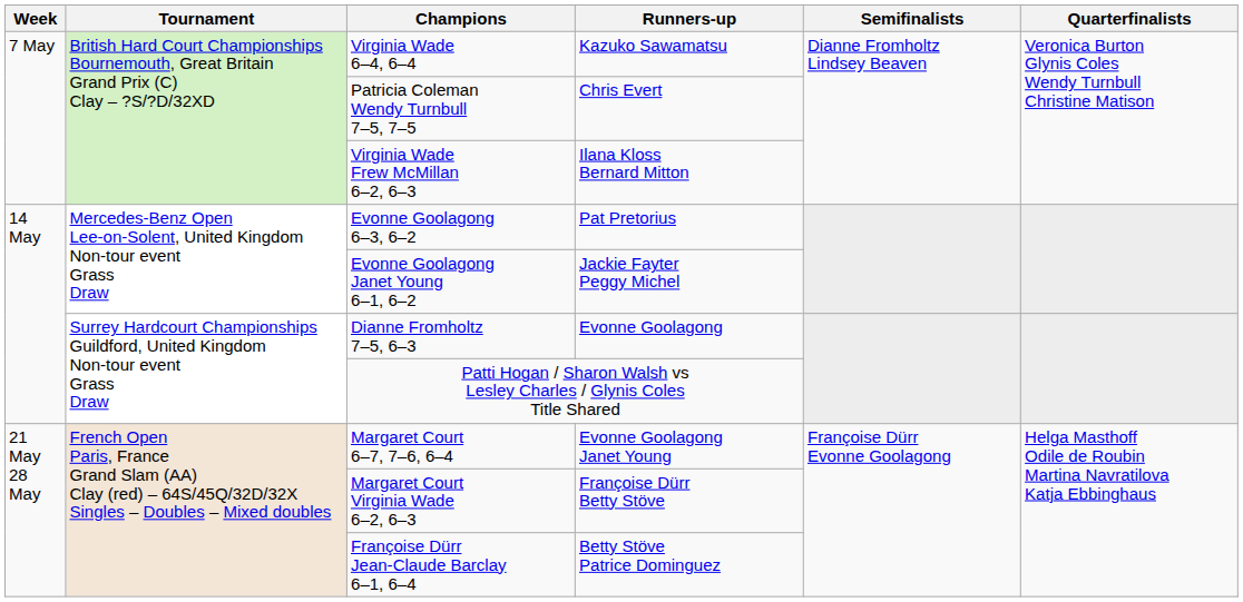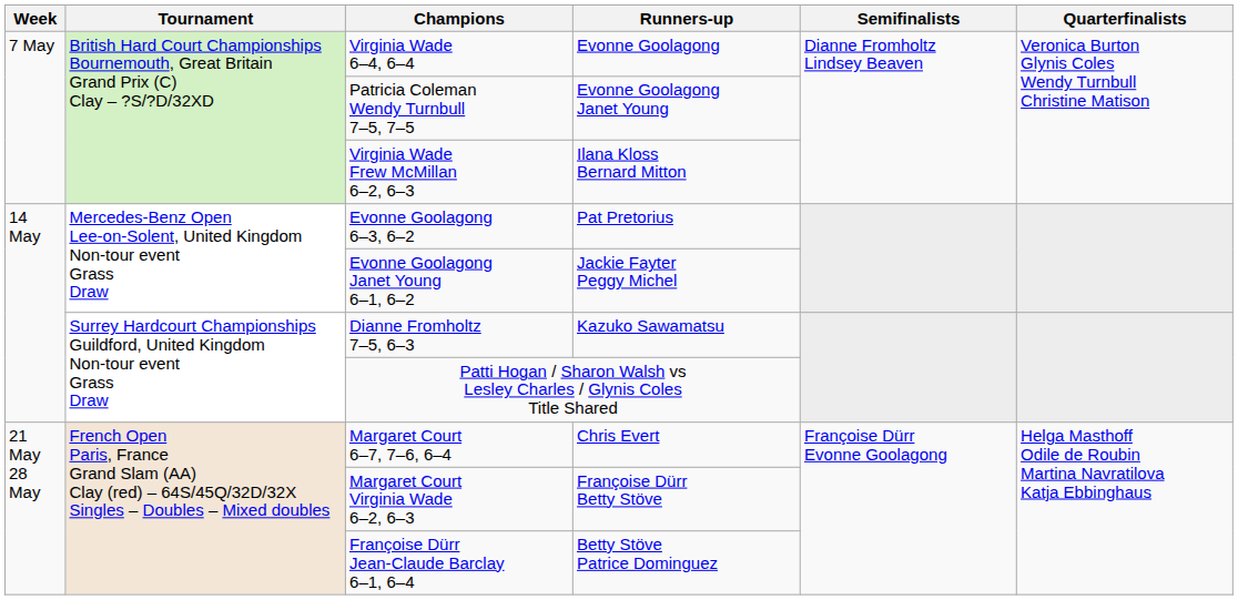 <table class=wikitable style=font-size:95%>
 <tr>
 <th style="width:48px;">Week</th>
 <th style="width:248px;">Tournament</th>
 <th style="width:200px;">Champions</th>
 <th style="width:200px;">Runners-up</th>
 <th style="width:190px;">Semifinalists</th>
 <th style="width:190px;">Quarterfinalists</th>
 </tr>
 <tr valign=top>
 <td rowspan=3>7 May</td>
 <td style="background:#D4F1C5;" rowspan="3"><a href='#'>British Hard Court Championships</a> <br> <a href='#'>Bournemouth</a>, Great Britain <br>Grand Prix (C) <br>Clay – ?S/?D/32XD</td>
 <td> <a href='#'>Virginia Wade</a> <br> 6–4, 6–4</td>
-<td> <a href='#'>Kazuko Sawamatsu</a></td>
+<td> <a href='#'>Evonne Goolagong</a></td>
 <td rowspan=3> <a href='#'>Dianne Fromholtz</a> <br>  <a href='#'>Lindsey Beaven</a></td>
 <td rowspan=3> <a href='#'>Veronica Burton</a> <br>  <a href='#'>Glynis Coles</a> <br>  <a href='#'>Wendy Turnbull</a> <br>  <a href='#'>Christine Matison</a></td>
 </tr>
 <tr valign=top>
 <td> Patricia Coleman <br>  <a href='#'>Wendy Turnbull</a> <br> 7–5, 7–5</td>
-<td> <a href='#'>Chris Evert</a></td>
+<td> <a href='#'>Evonne Goolagong</a> <br>  <a href='#'>Janet Young</a></td>
 </tr>
 <tr valign=top>
 <td> <a href='#'>Virginia Wade</a> <br>  <a href='#'>Frew McMillan</a> <br> 6–2, 6–3</td>
 <td> <a href='#'>Ilana Kloss</a> <br>  <a href='#'>Bernard Mitton</a></td>
 </tr>
 <tr valign=top>
 <td rowspan=4>14 May</td>
 <td style="background:#fff;" rowspan="2"><a href='#'>Mercedes-Benz Open</a><br> <a href='#'>Lee-on-Solent</a>, United Kingdom<br>Non-tour event<br>Grass<br><a href='#'>Draw</a></td>
 <td> <a href='#'>Evonne Goolagong</a><br>6–3, 6–2</td>
 <td> <a href='#'>Pat Pretorius</a></td>
 <td rowspan=2 style="background:#ededed;"></td>
 <td rowspan=2 style="background:#ededed;"></td>
 </tr>
 <tr valign=top>
 <td> <a href='#'>Evonne Goolagong</a> <br>  <a href='#'>Janet Young</a><br>6–1, 6–2</td>
 <td> <a href='#'>Jackie Fayter</a> <br>  <a href='#'>Peggy Michel</a></td>
 </tr>
 <tr valign=top>
 <td style="background:#fff;" rowspan="2"><a href='#'>Surrey Hardcourt Championships</a><br> Guildford, United Kingdom<br>Non-tour event<br>Grass<br><a href='#'>Draw</a></td>
 <td> <a href='#'>Dianne Fromholtz</a><br>7–5, 6–3</td>
-<td> <a href='#'>Evonne Goolagong</a></td>
+<td> <a href='#'>Kazuko Sawamatsu</a></td>
 <td rowspan=2 style="background:#ededed;"></td>
 <td rowspan=2 style="background:#ededed;"></td>
 </tr>
 <tr valign=top>
 <td colspan=2 align=center> <a href='#'>Patti Hogan</a> /  <a href='#'>Sharon Walsh</a> vs<br>  <a href='#'>Lesley Charles</a> /  <a href='#'>Glynis Coles</a><br>Title Shared</td>
 </tr>
 <tr valign=top>
 <td rowspan=3>21 May<br>28 May</td>
 <td bgcolor=#F3E6D7 rowspan=3><a href='#'>French Open</a><br><a href='#'>Paris</a>, France<br>Grand Slam (AA) <br>Clay (red) – 64S/45Q/32D/32X<br><a href='#'>Singles</a> – <a href='#'>Doubles</a> – <a href='#'>Mixed doubles</a></td>
 <td> <a href='#'>Margaret Court</a><br>6–7, 7–6, 6–4</td>
-<td> <a href='#'>Evonne Goolagong</a> <br>  <a href='#'>Janet Young</a></td>
+<td> <a href='#'>Chris Evert</a></td>
 <td rowspan=3> <a href='#'>Françoise Dürr</a><br> <a href='#'>Evonne Goolagong</a></td>
 <td rowspan=3> <a href='#'>Helga Masthoff</a><br> <a href='#'>Odile de Roubin</a><br> <a href='#'>Martina Navratilova</a><br> <a href='#'>Katja Ebbinghaus</a></td>
 </tr>
 <tr valign=top>
 <td> <a href='#'>Margaret Court</a> <br>  <a href='#'>Virginia Wade</a><br>6–2, 6–3</td>
 <td> <a href='#'>Françoise Dürr</a><br> <a href='#'>Betty Stöve</a></td>
 </tr>
 <tr valign=top>
 <td> <a href='#'>Françoise Dürr</a> <br>  <a href='#'>Jean-Claude Barclay</a><br>6–1, 6–4</td>
 <td> <a href='#'>Betty Stöve</a> <br>  <a href='#'>Patrice Dominguez</a></td>
 </tr>
 </table>
